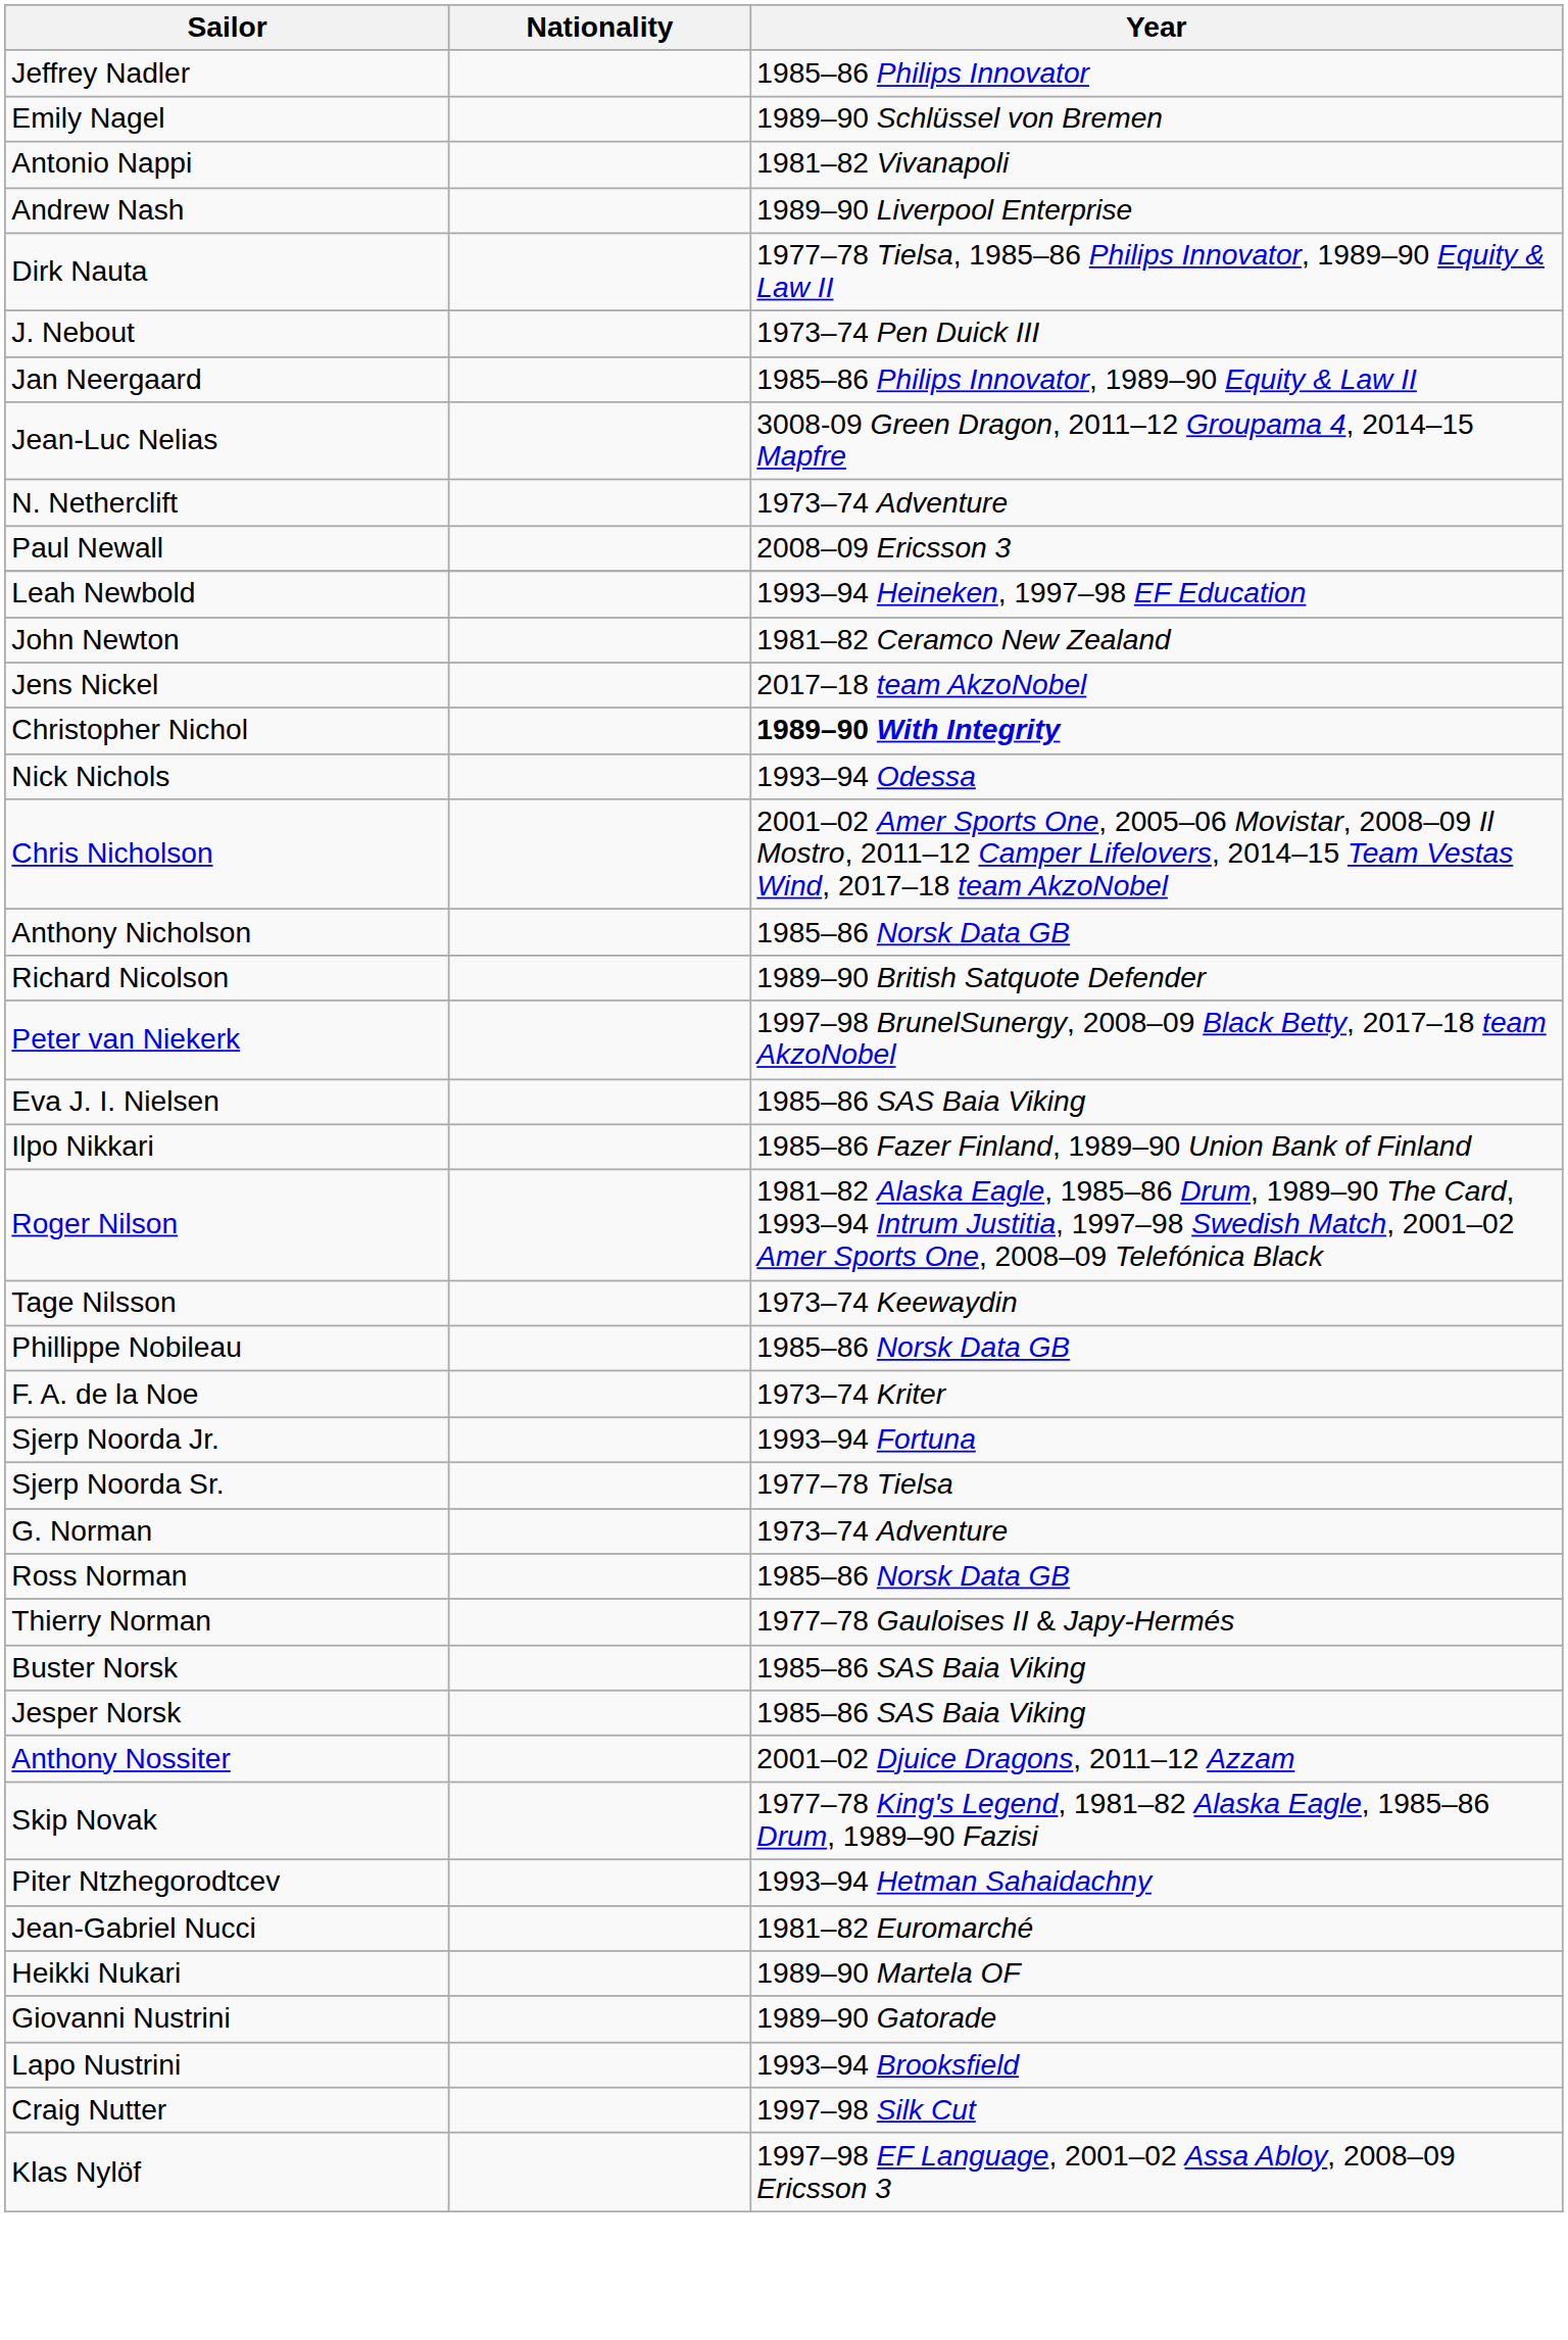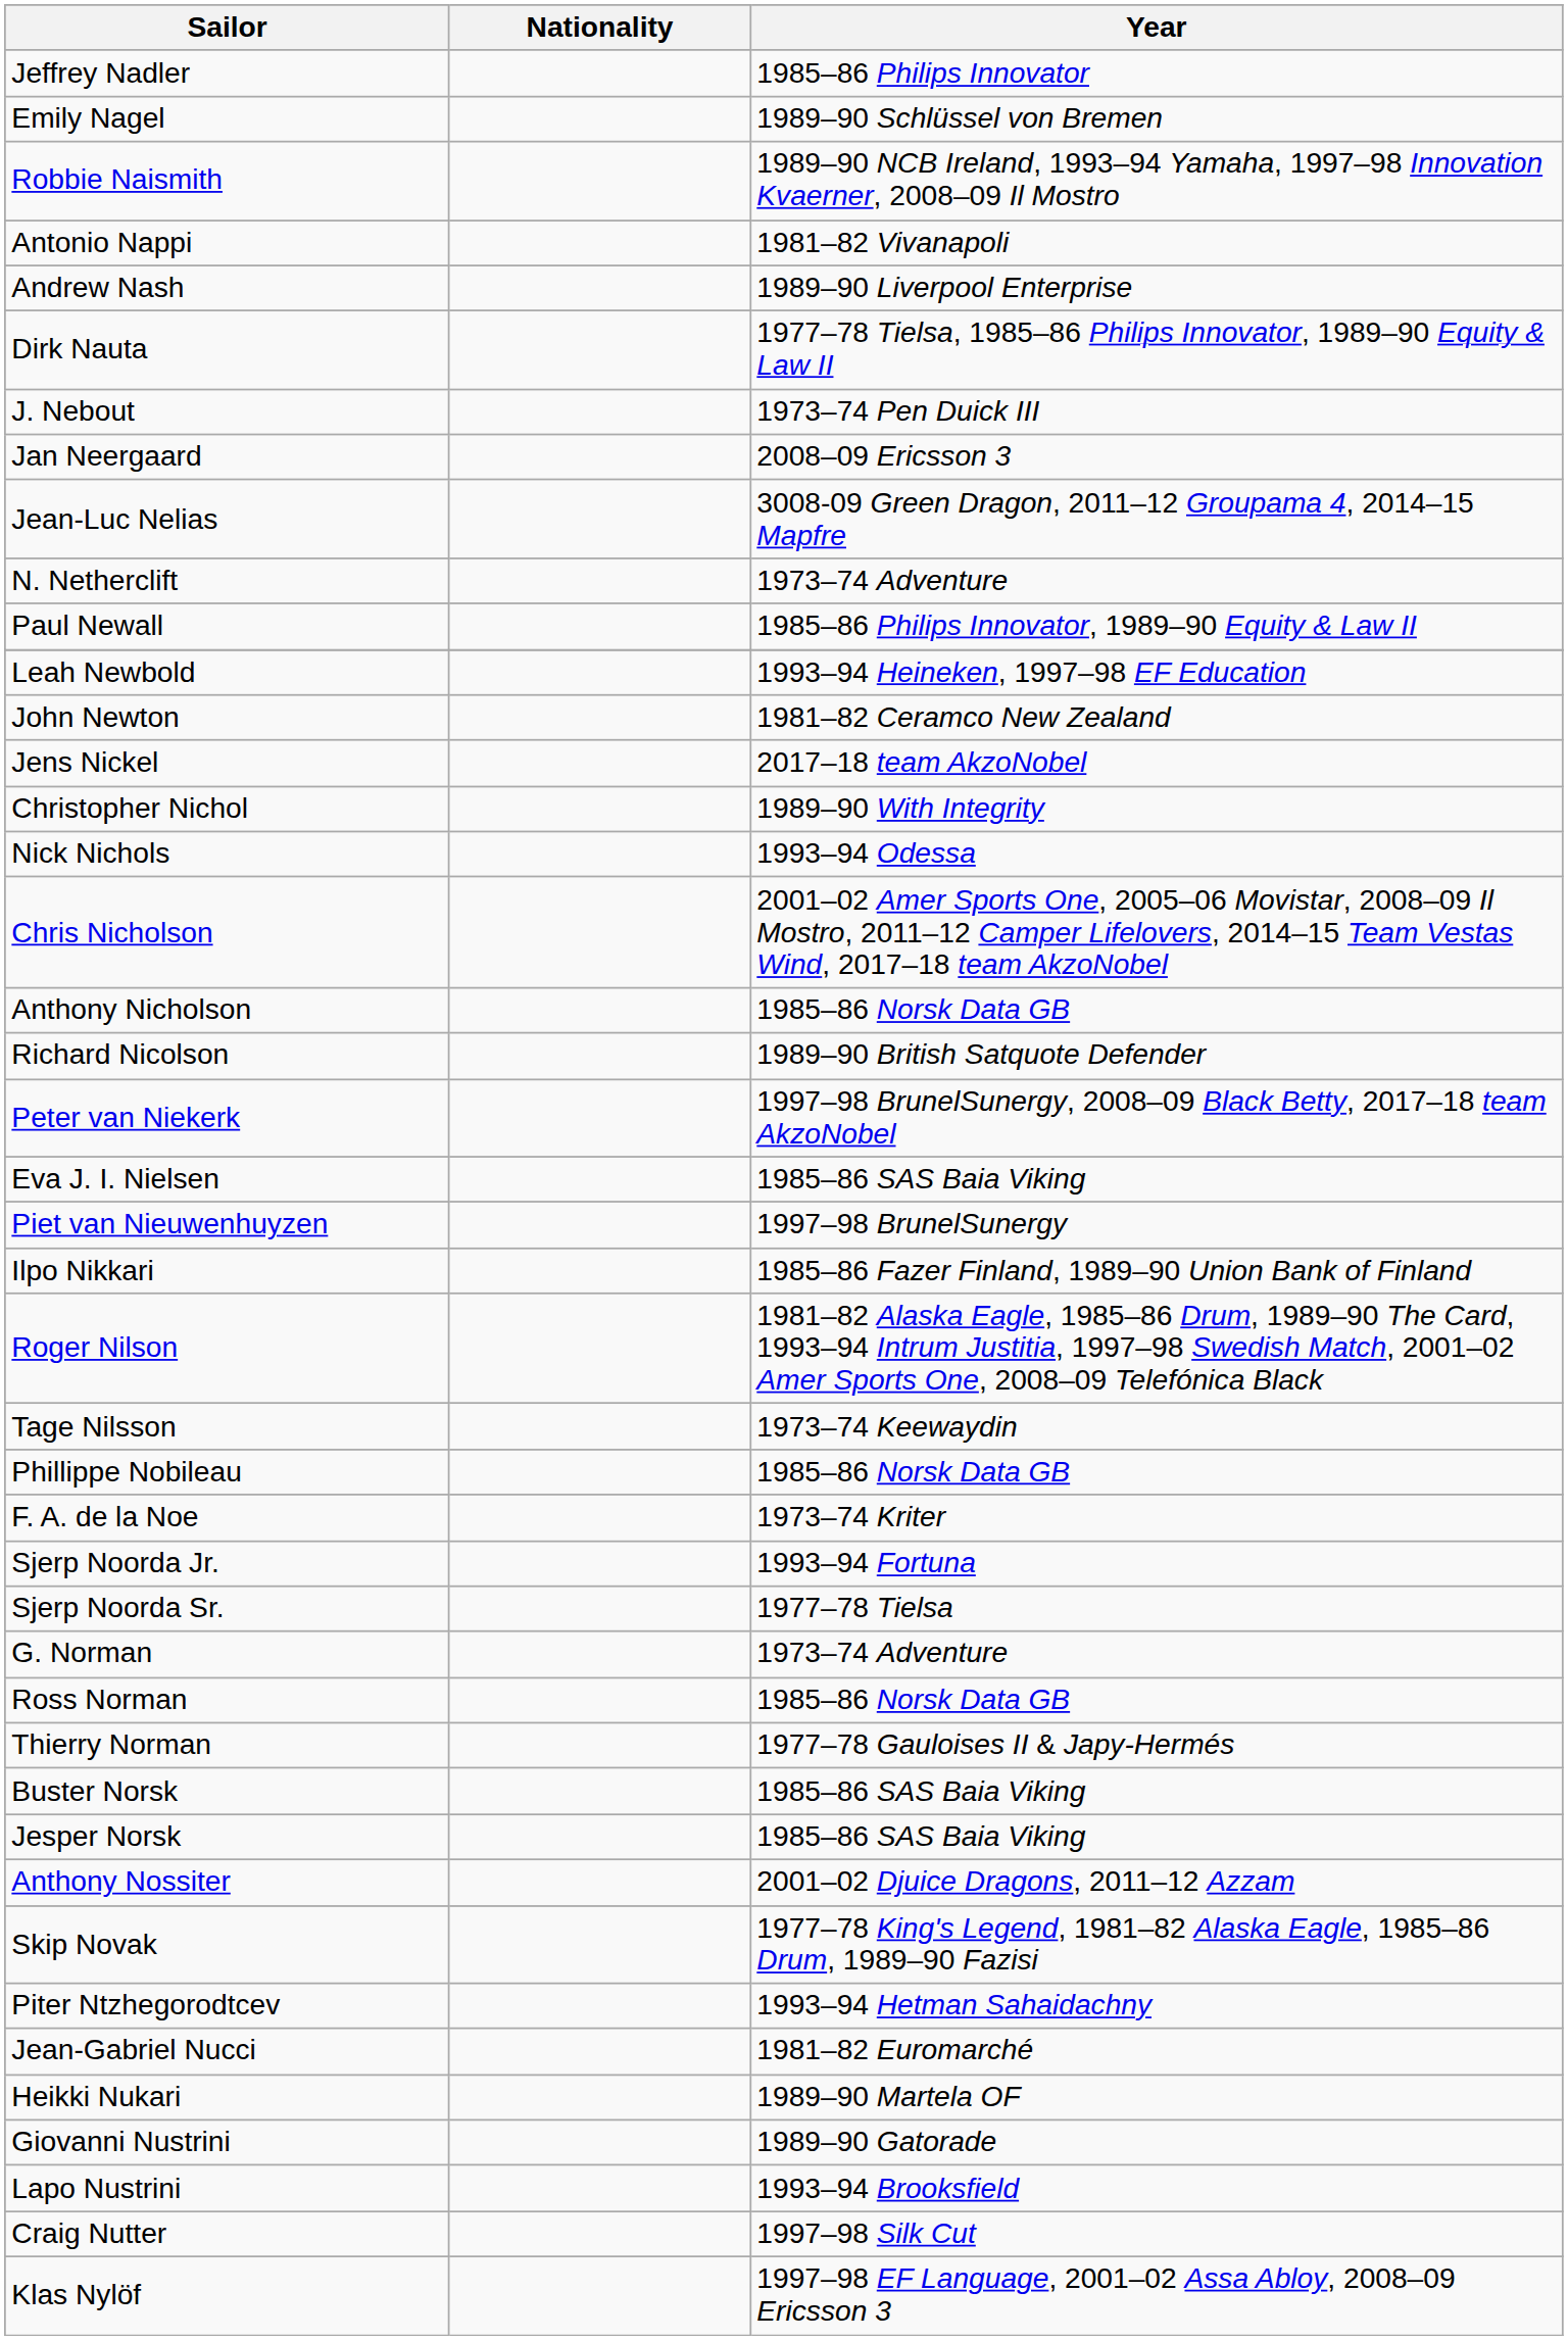 <table class=wikitable>
 <tr>
 <th style="width:15em">Sailor</th>
 <th style="width:10em">Nationality</th>
 <th>Year</th>
 </tr>
 <tr>
 <td>Jeffrey Nadler</td>
 <td></td>
 <td>1985–86 <em><a href='#'>Philips Innovator</a></em></td>
 </tr>
 <tr>
 <td>Emily Nagel</td>
 <td></td>
 <td>1989–90 <em>Schlüssel von Bremen</em></td>
+</tr>
+<tr>
+<td><a href='#'>Robbie Naismith</a></td>
+<td></td>
+<td>1989–90 <em>NCB Ireland</em>, 1993–94 <em>Yamaha</em>, 1997–98 <em><a href='#'>Innovation Kvaerner</a></em>, 2008–09 <em>Il Mostro</em></td>
 </tr>
 <tr>
 <td>Antonio Nappi</td>
 <td></td>
 <td>1981–82 <em>Vivanapoli</em></td>
 </tr>
 <tr>
 <td>Andrew Nash</td>
 <td></td>
 <td>1989–90 <em>Liverpool Enterprise</em></td>
 </tr>
 <tr>
 <td>Dirk Nauta</td>
 <td></td>
 <td>1977–78 <em>Tielsa</em>, 1985–86 <em><a href='#'>Philips Innovator</a></em>, 1989–90 <em><a href='#'>Equity & Law II</a></em></td>
 </tr>
 <tr>
 <td>J. Nebout</td>
 <td></td>
 <td>1973–74 <em>Pen Duick III</em></td>
 </tr>
 <tr>
 <td>Jan Neergaard</td>
 <td></td>
-<td>1985–86 <em><a href='#'>Philips Innovator</a></em>, 1989–90 <em><a href='#'>Equity & Law II</a></em></td>
+<td>2008–09 <em>Ericsson 3</em></td>
 </tr>
 <tr>
 <td>Jean-Luc Nelias</td>
 <td></td>
 <td>3008-09 <em>Green Dragon</em>, 2011–12 <em><a href='#'>Groupama 4</a></em>, 2014–15 <em><a href='#'>Mapfre</a></em></td>
 </tr>
 <tr>
 <td>N. Netherclift</td>
 <td></td>
 <td>1973–74 <em>Adventure</em></td>
 </tr>
 <tr>
 <td>Paul Newall</td>
 <td></td>
-<td>2008–09 <em>Ericsson 3</em></td>
+<td>1985–86 <em><a href='#'>Philips Innovator</a></em>, 1989–90 <em><a href='#'>Equity & Law II</a></em></td>
 </tr>
 <tr>
 </tr>
 <tr Paul Newell ||>
 </tr>
 <tr>
 <td>Leah Newbold</td>
 <td></td>
 <td>1993–94 <em><a href='#'>Heineken</a></em>, 1997–98 <em><a href='#'>EF Education</a></em></td>
 </tr>
 <tr>
 <td>John Newton</td>
 <td></td>
 <td>1981–82 <em>Ceramco New Zealand</em></td>
 </tr>
 <tr>
 <td>Jens Nickel</td>
 <td></td>
 <td>2017–18 <em><a href='#'>team AkzoNobel</a></em></td>
 </tr>
 <tr>
 <td>Christopher Nichol</td>
 <td></td>
-<td><strong>1989–90 <em><a href='#'>With Integrity</a></em></strong></td>
+<td>1989–90 <em><a href='#'>With Integrity</a></em></td>
 </tr>
 <tr>
 <td>Nick Nichols</td>
 <td></td>
 <td>1993–94 <em><a href='#'>Odessa</a></em></td>
 </tr>
 <tr>
 <td><a href='#'>Chris Nicholson</a></td>
 <td></td>
 <td>2001–02 <em><a href='#'>Amer Sports One</a></em>, 2005–06 <em>Movistar</em>, 2008–09 <em>Il Mostro</em>, 2011–12 <em><a href='#'>Camper Lifelovers</a></em>, 2014–15 <em><a href='#'>Team Vestas Wind</a></em>, 2017–18 <em><a href='#'>team AkzoNobel</a></em></td>
 </tr>
 <tr>
 <td>Anthony Nicholson</td>
 <td></td>
 <td>1985–86 <em><a href='#'>Norsk Data GB</a></em></td>
 </tr>
 <tr>
 <td>Richard Nicolson</td>
 <td></td>
 <td>1989–90 <em>British Satquote Defender</em></td>
 </tr>
 <tr>
 <td><a href='#'>Peter van Niekerk</a></td>
 <td></td>
 <td>1997–98 <em>BrunelSunergy</em>, 2008–09 <em><a href='#'>Black Betty</a></em>, 2017–18 <em><a href='#'>team AkzoNobel</a></em></td>
 </tr>
 <tr>
 <td>Eva J. I. Nielsen</td>
 <td></td>
 <td>1985–86 <em>SAS Baia Viking</em></td>
+</tr>
+<tr>
+<td><a href='#'>Piet van Nieuwenhuyzen</a></td>
+<td></td>
+<td>1997–98 <em>BrunelSunergy</em></td>
 </tr>
 <tr>
 <td>Ilpo Nikkari</td>
 <td></td>
 <td>1985–86 <em>Fazer Finland</em>, 1989–90 <em>Union Bank of Finland</em></td>
 </tr>
 <tr>
 <td><a href='#'>Roger Nilson</a></td>
 <td></td>
 <td>1981–82 <em><a href='#'>Alaska Eagle</a></em>, 1985–86 <em><a href='#'>Drum</a></em>, 1989–90 <em>The Card</em>, 1993–94 <em><a href='#'>Intrum Justitia</a></em>, 1997–98 <em><a href='#'>Swedish Match</a></em>, 2001–02 <em><a href='#'>Amer Sports One</a></em>, 2008–09 <em>Telefónica Black</em></td>
 </tr>
 <tr>
 <td>Tage Nilsson</td>
 <td></td>
 <td>1973–74 <em>Keewaydin</em></td>
 </tr>
 <tr>
 <td>Phillippe Nobileau</td>
 <td></td>
 <td>1985–86 <em><a href='#'>Norsk Data GB</a></em></td>
 </tr>
 <tr>
 <td>F. A. de la Noe</td>
 <td></td>
 <td>1973–74 <em>Kriter</em></td>
 </tr>
 <tr>
 <td>Sjerp Noorda Jr.</td>
 <td></td>
 <td>1993–94 <em><a href='#'>Fortuna</a></em></td>
 </tr>
 <tr>
 <td>Sjerp Noorda Sr.</td>
 <td></td>
 <td>1977–78 <em>Tielsa</em></td>
 </tr>
 <tr>
 <td>G. Norman</td>
 <td></td>
 <td>1973–74 <em>Adventure</em></td>
 </tr>
 <tr>
 <td>Ross Norman</td>
 <td></td>
 <td>1985–86 <em><a href='#'>Norsk Data GB</a></em></td>
 </tr>
 <tr>
 <td>Thierry Norman</td>
 <td></td>
 <td>1977–78 <em>Gauloises II</em> & <em>Japy-Hermés</em></td>
 </tr>
 <tr>
 <td>Buster Norsk</td>
 <td></td>
 <td>1985–86 <em>SAS Baia Viking</em></td>
 </tr>
 <tr>
 <td>Jesper Norsk</td>
 <td></td>
 <td>1985–86 <em>SAS Baia Viking</em></td>
 </tr>
 <tr>
 <td><a href='#'>Anthony Nossiter</a></td>
 <td></td>
 <td>2001–02 <em><a href='#'>Djuice Dragons</a></em>, 2011–12 <em><a href='#'>Azzam</a></em></td>
 </tr>
 <tr>
 <td>Skip Novak</td>
 <td></td>
 <td>1977–78 <em><a href='#'>King's Legend</a></em>, 1981–82 <em><a href='#'>Alaska Eagle</a></em>, 1985–86 <em><a href='#'>Drum</a></em>, 1989–90 <em>Fazisi</em></td>
 </tr>
 <tr>
 <td>Piter Ntzhegorodtcev</td>
 <td></td>
 <td>1993–94 <em><a href='#'>Hetman Sahaidachny</a></em></td>
 </tr>
 <tr>
 <td>Jean-Gabriel Nucci</td>
 <td></td>
 <td>1981–82 <em>Euromarché</em></td>
 </tr>
 <tr>
 <td>Heikki Nukari</td>
 <td></td>
 <td>1989–90 <em>Martela OF</em></td>
 </tr>
 <tr>
 <td>Giovanni Nustrini</td>
 <td></td>
 <td>1989–90 <em>Gatorade</em></td>
 </tr>
 <tr>
 <td>Lapo Nustrini</td>
 <td></td>
 <td>1993–94 <em><a href='#'>Brooksfield</a></em></td>
 </tr>
 <tr>
 <td>Craig Nutter</td>
 <td></td>
 <td>1997–98 <em><a href='#'>Silk Cut</a></em></td>
 </tr>
 <tr>
 <td>Klas Nylöf</td>
 <td></td>
 <td>1997–98 <em><a href='#'>EF Language</a></em>, 2001–02 <em><a href='#'>Assa Abloy</a></em>, 2008–09 <em>Ericsson 3</em></td>
 </tr>
 </table>
